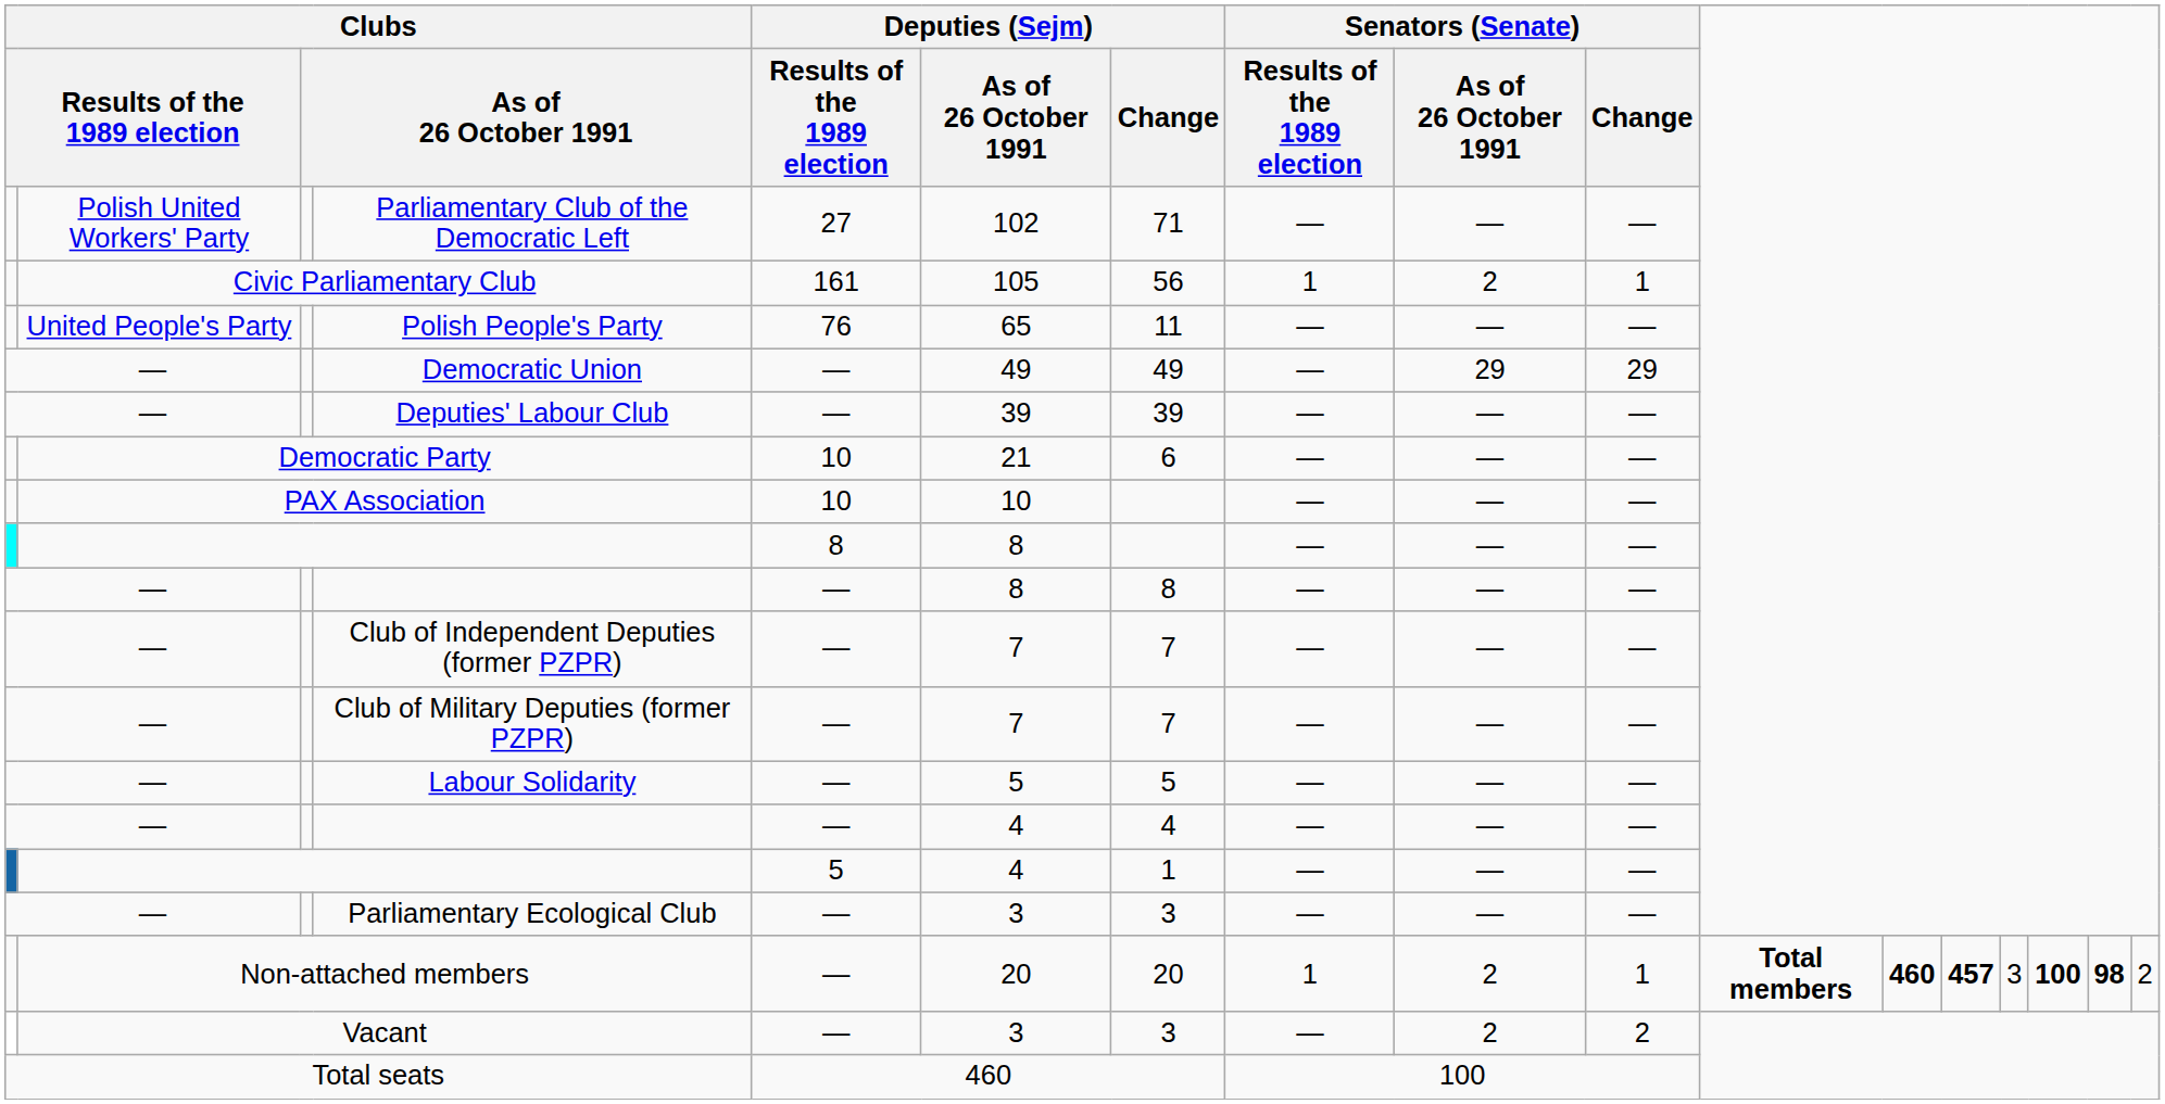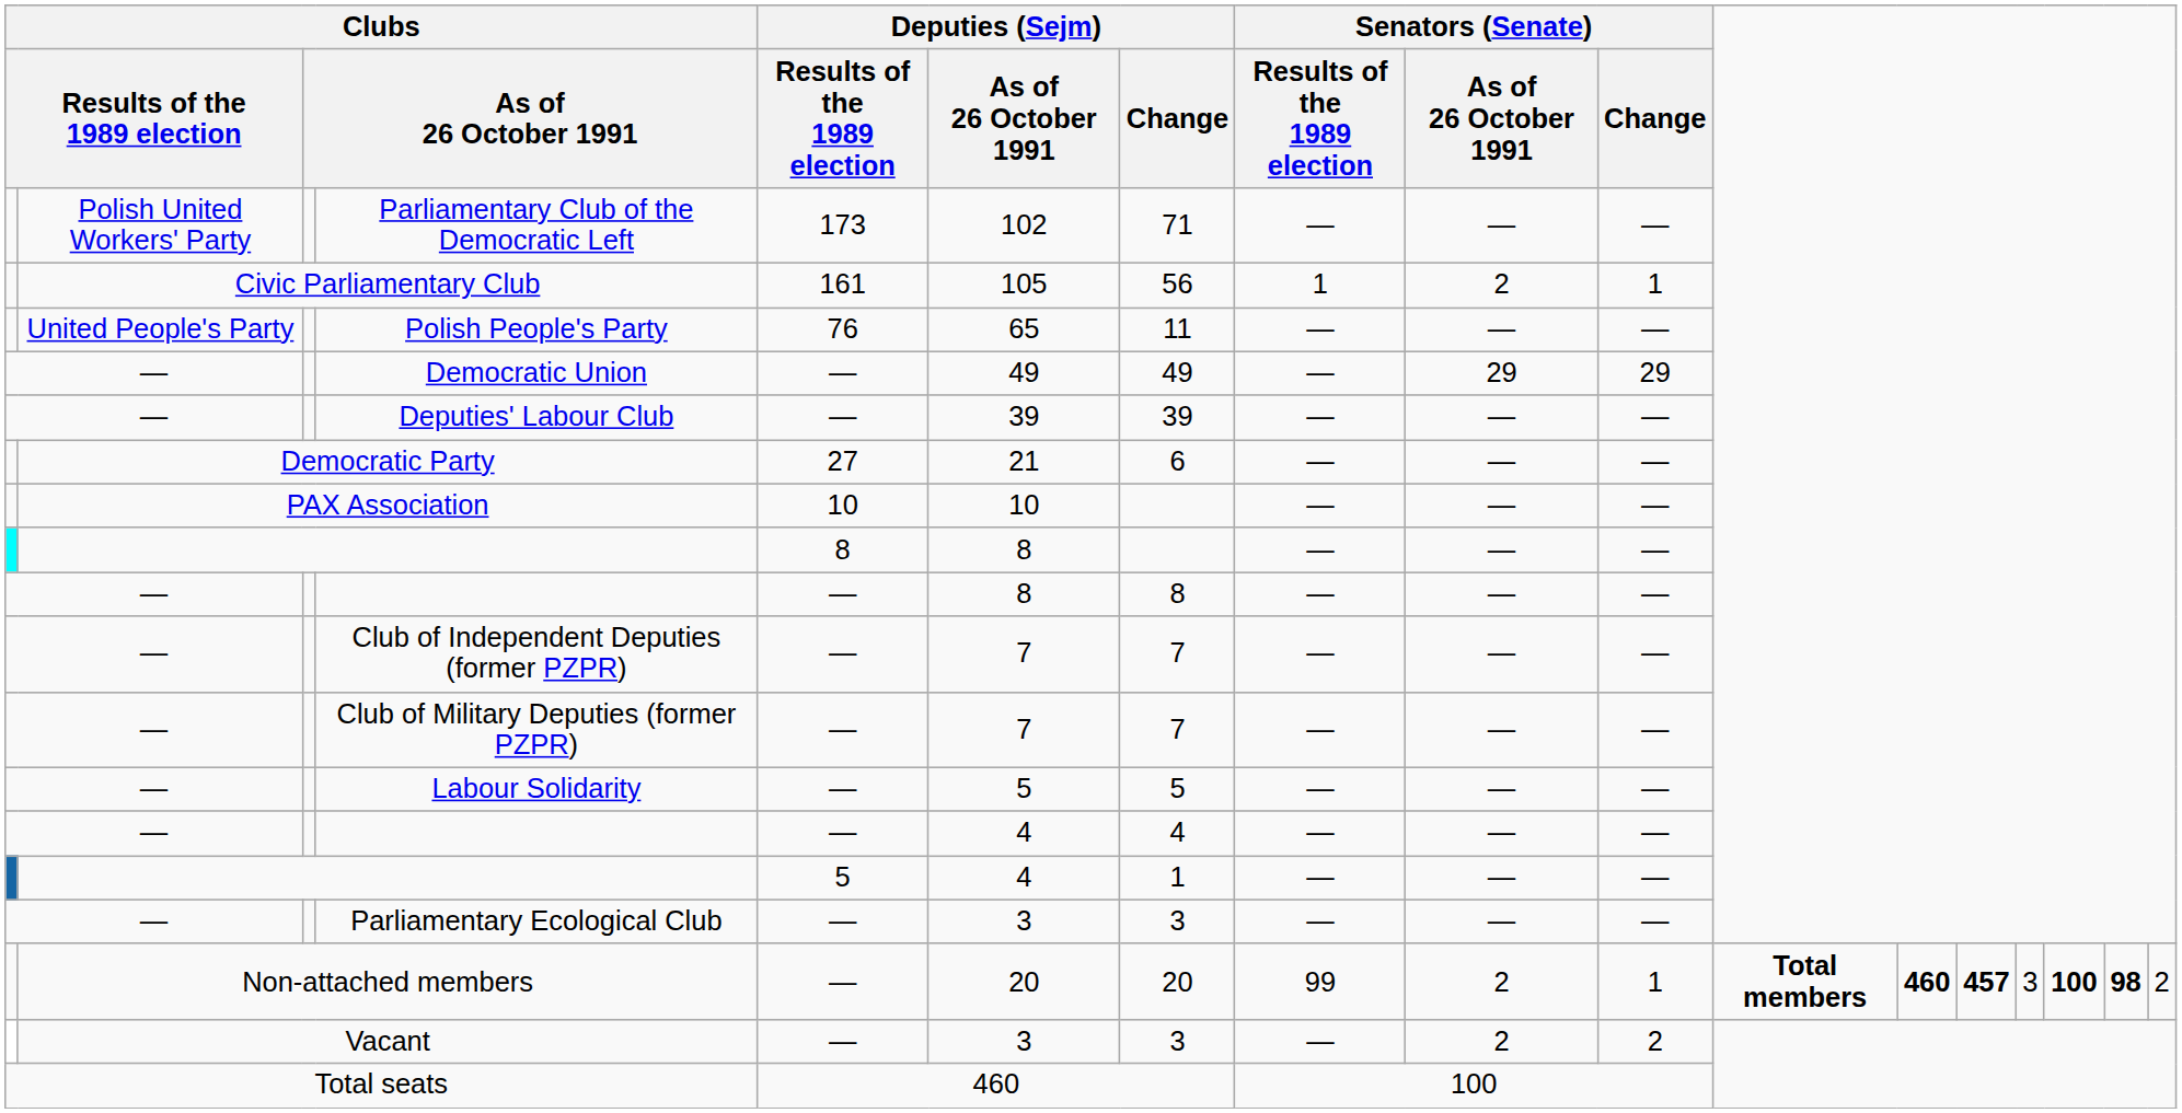 <table class="wikitable sortable" style="text-align: center">
 <tr>
 <th colspan="4">Clubs</th>
 <th colspan="3">Deputies (<a href='#'>Sejm</a>)</th>
 <th colspan="3">Senators (<a href='#'>Senate</a>)</th>
 </tr>
 <tr>
 <th colspan=2>Results of the<br><a href='#'>1989 election</a></th>
 <th colspan=2>As of<br>26 October 1991</th>
 <th>Results of the<br><a href='#'>1989 election</a></th>
 <th>As of<br>26 October 1991</th>
 <th>Change</th>
 <th>Results of the<br><a href='#'>1989 election</a></th>
 <th>As of<br>26 October 1991</th>
 <th>Change</th>
 </tr>
 <tr>
 <td></td>
 <td><a href='#'>Polish United Workers' Party</a></td>
 <td></td>
 <td><a href='#'>Parliamentary Club of the Democratic Left</a></td>
-<td>27</td>
+<td>173</td>
 <td>102</td>
 <td> 71</td>
 <td>—</td>
 <td>—</td>
 <td>—</td>
 </tr>
 <tr>
 <td></td>
 <td colspan=3><a href='#'>Civic Parliamentary Club</a></td>
 <td>161</td>
 <td>105</td>
 <td> 56</td>
 <td>1</td>
 <td>2</td>
 <td> 1</td>
 </tr>
 <tr>
 <td></td>
 <td><a href='#'>United People's Party</a></td>
 <td></td>
 <td><a href='#'>Polish People's Party</a></td>
 <td>76</td>
 <td>65</td>
 <td> 11</td>
 <td>—</td>
 <td>—</td>
 <td>—</td>
 </tr>
 <tr>
 <td colspan=2>—</td>
 <td></td>
 <td><a href='#'>Democratic Union</a></td>
 <td>—</td>
 <td>49</td>
 <td> 49</td>
 <td>—</td>
 <td>29</td>
 <td> 29</td>
 </tr>
 <tr>
 <td colspan=2>—</td>
 <td></td>
 <td><a href='#'>Deputies' Labour Club</a></td>
 <td>—</td>
 <td>39</td>
 <td> 39</td>
 <td>—</td>
 <td>—</td>
 <td>—</td>
 </tr>
 <tr>
 <td></td>
 <td colspan=3><a href='#'>Democratic Party</a></td>
-<td>10</td>
+<td>27</td>
 <td>21</td>
 <td> 6</td>
 <td>—</td>
 <td>—</td>
 <td>—</td>
 </tr>
 <tr>
 <td></td>
 <td colspan=3><a href='#'>PAX Association</a></td>
 <td>10</td>
 <td>10</td>
 <td></td>
 <td>—</td>
 <td>—</td>
 <td>—</td>
 </tr>
 <tr>
 <td style="background:#00FFFF"></td>
 <td colspan=3></td>
 <td>8</td>
 <td>8</td>
 <td></td>
 <td>—</td>
 <td>—</td>
 <td>—</td>
 </tr>
 <tr>
 <td colspan=2>—</td>
 <td></td>
 <td></td>
 <td>—</td>
 <td>8</td>
 <td> 8</td>
 <td>—</td>
 <td>—</td>
 <td>—</td>
 </tr>
 <tr>
 <td colspan=2>—</td>
 <td></td>
 <td>Club of Independent Deputies (former <a href='#'>PZPR</a>)</td>
 <td>—</td>
 <td>7</td>
 <td> 7</td>
 <td>—</td>
 <td>—</td>
 <td>—</td>
 </tr>
 <tr>
 <td colspan=2>—</td>
 <td></td>
 <td>Club of Military Deputies (former <a href='#'>PZPR</a>)</td>
 <td>—</td>
 <td>7</td>
 <td> 7</td>
 <td>—</td>
 <td>—</td>
 <td>—</td>
 </tr>
 <tr>
 <td colspan=2>—</td>
 <td></td>
 <td><a href='#'>Labour Solidarity</a></td>
 <td>—</td>
 <td>5</td>
 <td> 5</td>
 <td>—</td>
 <td>—</td>
 <td>—</td>
 </tr>
 <tr>
 <td colspan=2>—</td>
 <td></td>
 <td></td>
 <td>—</td>
 <td>4</td>
 <td> 4</td>
 <td>—</td>
 <td>—</td>
 <td>—</td>
 </tr>
 <tr>
 <td style="background:#1465A4"></td>
 <td colspan=3></td>
 <td>5</td>
 <td>4</td>
 <td> 1</td>
 <td>—</td>
 <td>—</td>
 <td>—</td>
 </tr>
 <tr>
 <td colspan=2>—</td>
 <td></td>
 <td>Parliamentary Ecological Club</td>
 <td>—</td>
 <td>3</td>
 <td> 3</td>
 <td>—</td>
 <td>—</td>
 <td>—</td>
 </tr>
 <tr>
 <td></td>
 <td colspan=3>Non-attached members</td>
 <td>—</td>
 <td>20</td>
 <td> 20</td>
-<td>1</td>
+<td>99</td>
 <td>2</td>
 <td> 1</td>
 <td colspan="4"><strong>Total members</strong></td>
 <td><strong>460</strong></td>
 <td><strong>457</strong></td>
 <td> 3</td>
 <td><strong>100</strong></td>
 <td><strong>98</strong></td>
 <td> 2</td>
 </tr>
 <tr>
 <td bgcolor="#FFFFFF"></td>
 <td colspan=3>Vacant</td>
 <td>—</td>
 <td>3</td>
 <td> 3</td>
 <td>—</td>
 <td>2</td>
 <td> 2</td>
 </tr>
 <tr>
 <td colspan="4">Total seats</td>
 <td colspan="3">460</td>
 <td colspan="3">100</td>
 </tr>
 </table>
